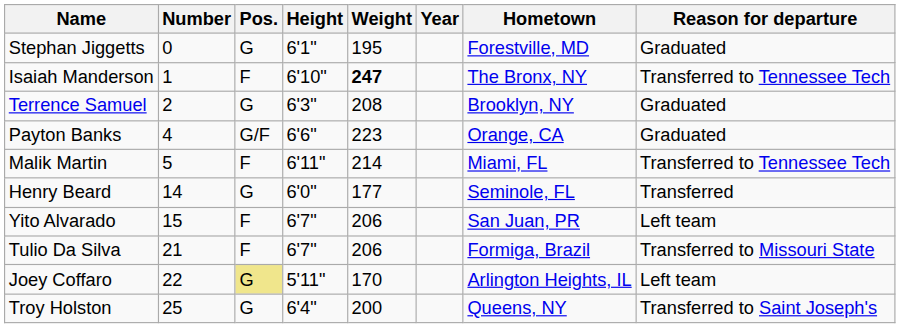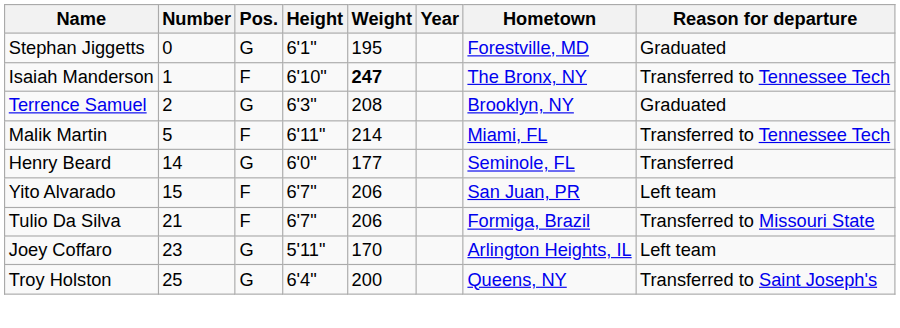 <table class="wikitable sortable" border="1">
 <tr>
 <th>Name</th>
 <th>Number</th>
 <th>Pos.</th>
 <th>Height</th>
 <th>Weight</th>
 <th>Year</th>
 <th>Hometown</th>
 <th class="unsortable">Reason for departure</th>
 </tr>
 <tr>
 <td>Stephan Jiggetts</td>
 <td>0</td>
 <td>G</td>
 <td>6'1"</td>
 <td>195</td>
 <td></td>
 <td><a href='#'>Forestville, MD</a></td>
 <td>Graduated</td>
 </tr>
 <tr>
 <td>Isaiah Manderson</td>
 <td>1</td>
 <td>F</td>
 <td>6'10"</td>
 <td><strong>247</strong></td>
 <td></td>
 <td><a href='#'>The Bronx, NY</a></td>
 <td>Transferred to <a href='#'>Tennessee Tech</a></td>
 </tr>
 <tr>
 <td><a href='#'>Terrence Samuel</a></td>
 <td>2</td>
 <td>G</td>
 <td>6'3"</td>
 <td>208</td>
 <td></td>
 <td><a href='#'>Brooklyn, NY</a></td>
-<td>Graduated</td>
-</tr>
-<tr>
-<td>Payton Banks</td>
-<td>4</td>
-<td>G/F</td>
-<td>6'6"</td>
-<td>223</td>
-<td></td>
-<td><a href='#'>Orange, CA</a></td>
 <td>Graduated</td>
 </tr>
 <tr>
 <td>Malik Martin</td>
 <td>5</td>
 <td>F</td>
 <td>6'11"</td>
 <td>214</td>
 <td></td>
 <td><a href='#'>Miami, FL</a></td>
 <td>Transferred to <a href='#'>Tennessee Tech</a></td>
 </tr>
 <tr>
 <td>Henry Beard</td>
 <td>14</td>
 <td>G</td>
 <td>6'0"</td>
 <td>177</td>
 <td></td>
 <td><a href='#'>Seminole, FL</a></td>
 <td>Transferred</td>
 </tr>
 <tr>
 <td>Yito Alvarado</td>
 <td>15</td>
 <td>F</td>
 <td>6'7"</td>
 <td>206</td>
 <td></td>
 <td><a href='#'>San Juan, PR</a></td>
 <td>Left team</td>
 </tr>
 <tr>
 <td>Tulio Da Silva</td>
 <td>21</td>
 <td>F</td>
 <td>6'7"</td>
 <td>206</td>
 <td></td>
 <td><a href='#'>Formiga, Brazil</a></td>
 <td>Transferred to <a href='#'>Missouri State</a></td>
 </tr>
 <tr>
 <td>Joey Coffaro</td>
-<td>22</td>
-<td style="background: khaki;">G</td>
+<td>23</td>
+<td>G</td>
 <td>5'11"</td>
 <td>170</td>
 <td></td>
 <td><a href='#'>Arlington Heights, IL</a></td>
 <td>Left team</td>
 </tr>
 <tr>
 <td>Troy Holston</td>
 <td>25</td>
 <td>G</td>
 <td>6'4"</td>
 <td>200</td>
 <td></td>
 <td><a href='#'>Queens, NY</a></td>
 <td>Transferred to <a href='#'>Saint Joseph's</a></td>
 </tr>
 </table>
